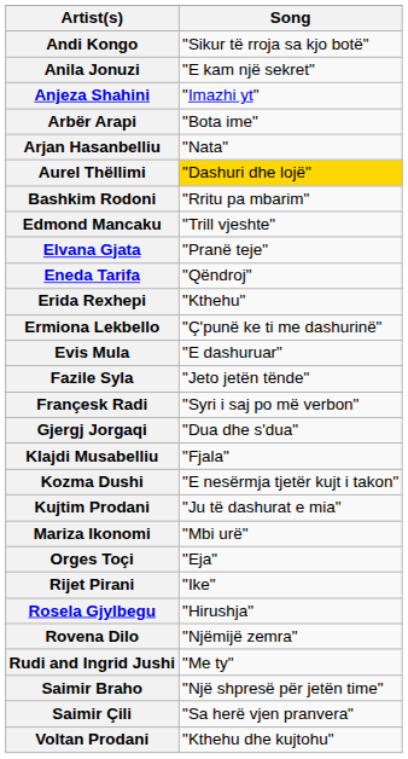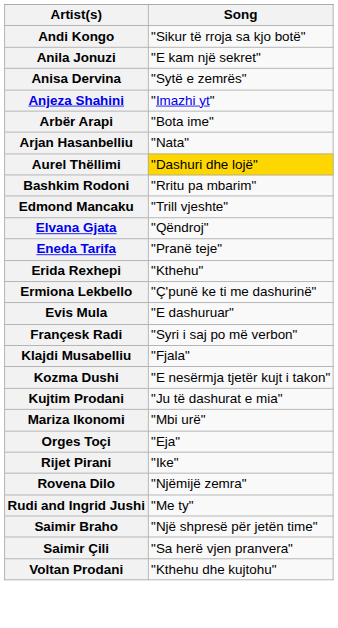 <table class="wikitable sortable plainrowheaders" style="margin: 1em auto 1em auto">
 <tr>
 </tr>
 <tr>
 <th scope="col">Artist(s)</th>
 <th scope="col">Song</th>
 </tr>
 <tr>
 <th scope="row">Andi Kongo</th>
 <td>"Sikur të rroja sa kjo botë"</td>
 </tr>
 <tr>
 <th scope="row">Anila Jonuzi</th>
 <td>"E kam një sekret"</td>
+</tr>
+<tr>
+<th scope="row">Anisa Dervina</th>
+<td>"Sytë e zemrës"</td>
 </tr>
 <tr>
 <th scope="row"><a href='#'>Anjeza Shahini</a></th>
 <td>"<a href='#'>Imazhi yt</a>"</td>
 </tr>
 <tr>
 <th scope="row">Arbër Arapi</th>
 <td>"Bota ime"</td>
 </tr>
 <tr>
 <th scope="row">Arjan Hasanbelliu</th>
 <td>"Nata"</td>
 </tr>
 <tr>
 <th scope="row">Aurel Thëllimi</th>
 <td style="background: gold;">"Dashuri dhe lojë"</td>
 </tr>
 <tr>
 <th scope="row">Bashkim Rodoni</th>
 <td>"Rritu pa mbarim"</td>
 </tr>
 <tr>
 <th scope="row">Edmond Mancaku</th>
 <td>"Trill vjeshte"</td>
 </tr>
 <tr>
 <th scope="row"><a href='#'>Elvana Gjata</a></th>
-<td>"Pranë teje"</td>
+<td>"Qëndroj"</td>
 </tr>
 <tr>
 <th scope="row"><a href='#'>Eneda Tarifa</a></th>
-<td>"Qëndroj"</td>
+<td>"Pranë teje"</td>
 </tr>
 <tr>
 <th scope="row">Erida Rexhepi</th>
 <td>"Kthehu"</td>
 </tr>
 <tr>
 <th scope="row">Ermiona Lekbello</th>
 <td>"Ç'punë ke ti me dashurinë"</td>
 </tr>
 <tr>
 <th scope="row">Evis Mula</th>
 <td>"E dashuruar"</td>
 </tr>
 <tr>
-<th scope="row">Fazile Syla</th>
-<td>"Jeto jetën tënde"</td>
-</tr>
-<tr>
 <th scope="row">Françesk Radi</th>
 <td>"Syri i saj po më verbon"</td>
-</tr>
-<tr>
-<th scope="row">Gjergj Jorgaqi</th>
-<td>"Dua dhe s'dua"</td>
 </tr>
 <tr>
 <th scope="row">Klajdi Musabelliu</th>
 <td>"Fjala"</td>
 </tr>
 <tr>
 <th scope="row">Kozma Dushi</th>
 <td>"E nesërmja tjetër kujt i takon"</td>
 </tr>
 <tr>
 <th scope="row">Kujtim Prodani</th>
 <td>"Ju të dashurat e mia"</td>
 </tr>
 <tr>
 <th scope="row">Mariza Ikonomi</th>
 <td>"Mbi urë"</td>
 </tr>
 <tr>
 <th scope="row">Orges Toçi</th>
 <td>"Eja"</td>
 </tr>
 <tr>
 <th scope="row">Rijet Pirani</th>
 <td>"Ike"</td>
 </tr>
 <tr>
-<th scope="row"><a href='#'>Rosela Gjylbegu</a></th>
-<td>"Hirushja"</td>
-</tr>
-<tr>
 <th scope="row">Rovena Dilo</th>
 <td>"Njëmijë zemra"</td>
 </tr>
 <tr>
 <th scope="row">Rudi and Ingrid Jushi</th>
 <td>"Me ty"</td>
 </tr>
 <tr>
 <th scope="row">Saimir Braho</th>
 <td>"Një shpresë për jetën time"</td>
 </tr>
 <tr>
 <th scope="row">Saimir Çili</th>
 <td>"Sa herë vjen pranvera"</td>
 </tr>
 <tr>
 <th scope="row">Voltan Prodani</th>
 <td>"Kthehu dhe kujtohu"</td>
 </tr>
 </table>
